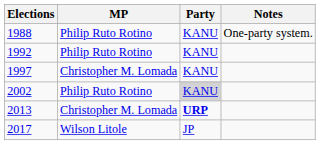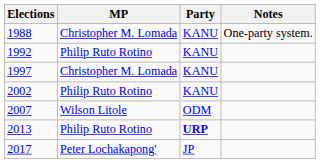 <table class="wikitable">
 <tr>
 <th>Elections</th>
 <th>MP </th>
 <th>Party</th>
 <th>Notes</th>
 </tr>
 <tr>
 <td><a href='#'>1988</a></td>
-<td><a href='#'>Philip Ruto Rotino</a></td>
+<td><a href='#'>Christopher M. Lomada</a></td>
 <td><a href='#'>KANU</a></td>
 <td>One-party system.</td>
 </tr>
 <tr>
 <td><a href='#'>1992</a></td>
 <td><a href='#'>Philip Ruto Rotino</a></td>
 <td><a href='#'>KANU</a></td>
 <td></td>
 </tr>
 <tr>
 <td><a href='#'>1997</a></td>
 <td><a href='#'>Christopher M. Lomada</a></td>
 <td><a href='#'>KANU</a></td>
 <td></td>
 </tr>
 <tr>
 <td><a href='#'>2002</a></td>
 <td><a href='#'>Philip Ruto Rotino</a></td>
-<td style="background: lightgrey;"><a href='#'>KANU</a></td>
+<td><a href='#'>KANU</a></td>
+<td></td>
+</tr>
+<tr>
+<td><a href='#'>2007</a></td>
+<td><a href='#'>Wilson Litole</a></td>
+<td><a href='#'>ODM</a></td>
 <td></td>
 </tr>
 <tr>
 <td><a href='#'>2013</a></td>
-<td><a href='#'>Christopher M. Lomada</a></td>
+<td><a href='#'>Philip Ruto Rotino</a></td>
 <td><strong><a href='#'>URP</a></strong></td>
 <td></td>
 </tr>
 <tr>
 <td><a href='#'>2017</a></td>
-<td><a href='#'>Wilson Litole</a></td>
+<td><a href='#'>Peter Lochakapong'</a></td>
 <td><a href='#'>JP</a></td>
 <td></td>
 </tr>
 </table>
